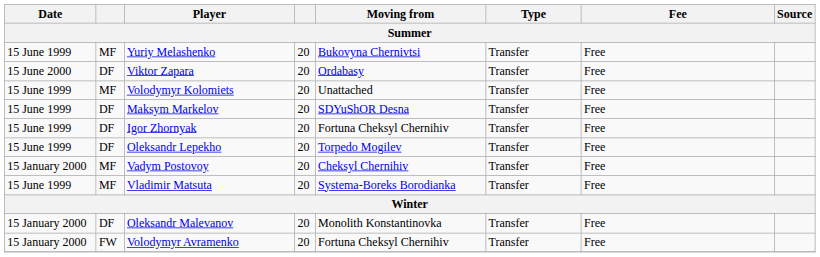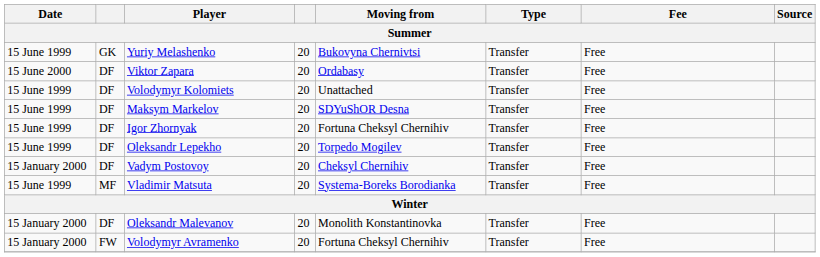 <table class="wikitable sortable">
 <tr>
 <th style="width:115px;">Date</th>
 <th style="width:30px;"></th>
 <th style="width:220px;">Player</th>
 <th style="width:20px;"></th>
 <th style="width:220px;">Moving from</th>
 <th style="width:120px;" class="unsortable">Type</th>
 <th style="width:250px;" class="unsortable">Fee</th>
 <th style="width:20px;">Source</th>
 </tr>
 <tr>
 <th colspan=8>Summer</th>
 </tr>
 <tr>
 <td>15 June 1999</td>
-<td>MF</td>
+<td>GK</td>
 <td> <a href='#'>Yuriy Melashenko</a></td>
 <td>20</td>
 <td> <a href='#'>Bukovyna Chernivtsi</a></td>
 <td>Transfer</td>
 <td>Free</td>
 <td></td>
 </tr>
 <tr>
 <td>15 June 2000</td>
 <td>DF</td>
 <td> <a href='#'>Viktor Zapara</a></td>
 <td>20</td>
 <td> <a href='#'>Ordabasy</a></td>
 <td>Transfer</td>
 <td>Free</td>
 <td></td>
 </tr>
 <tr>
 <td>15 June 1999</td>
-<td>MF</td>
+<td>DF</td>
 <td> <a href='#'>Volodymyr Kolomiets</a></td>
 <td>20</td>
 <td>Unattached</td>
 <td>Transfer</td>
 <td>Free</td>
 <td></td>
 </tr>
 <tr>
 <td>15 June 1999</td>
 <td>DF</td>
 <td> <a href='#'>Maksym Markelov</a></td>
 <td>20</td>
 <td> <a href='#'>SDYuShOR Desna</a></td>
 <td>Transfer</td>
 <td>Free</td>
 <td></td>
 </tr>
 <tr>
 <td>15 June 1999</td>
 <td>DF</td>
 <td> <a href='#'>Igor Zhornyak</a></td>
 <td>20</td>
 <td> Fortuna Cheksyl Chernihiv</td>
 <td>Transfer</td>
 <td>Free</td>
 <td></td>
 </tr>
 <tr>
 <td>15 June 1999</td>
 <td>DF</td>
 <td> <a href='#'>Oleksandr Lepekho</a></td>
 <td>20</td>
 <td> <a href='#'>Torpedo Mogilev</a></td>
 <td>Transfer</td>
 <td>Free</td>
 <td></td>
 </tr>
 <tr>
 <td>15 January 2000</td>
-<td>MF</td>
+<td>DF</td>
 <td> <a href='#'>Vadym Postovoy</a></td>
 <td>20</td>
 <td> <a href='#'>Cheksyl Chernihiv</a></td>
 <td>Transfer</td>
 <td>Free</td>
 <td></td>
 </tr>
 <tr>
 <td>15 June 1999</td>
 <td>MF</td>
 <td> <a href='#'>Vladimir Matsuta</a></td>
 <td>20</td>
 <td> <a href='#'>Systema-Boreks Borodianka</a></td>
 <td>Transfer</td>
 <td>Free</td>
 <td></td>
 </tr>
 <tr>
 <th colspan=8>Winter</th>
 </tr>
 <tr>
 <td>15 January 2000</td>
 <td>DF</td>
 <td> <a href='#'>Oleksandr Malevanov</a></td>
 <td>20</td>
 <td> Monolith Konstantinovka</td>
 <td>Transfer</td>
 <td>Free</td>
 <td></td>
 </tr>
 <tr>
 <td>15 January 2000</td>
 <td>FW</td>
 <td> <a href='#'>Volodymyr Avramenko</a></td>
 <td>20</td>
 <td> Fortuna Cheksyl Chernihiv</td>
 <td>Transfer</td>
 <td>Free</td>
 <td></td>
 </tr>
 <tr>
 </tr>
 </table>
